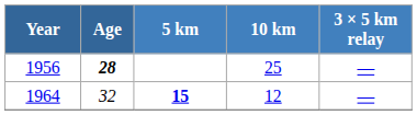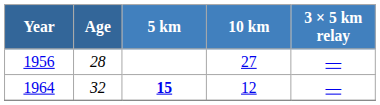 <table class="wikitable" style="font-size:95%; text-align:center; border:grey solid 1px; border-collapse:collapse; background:#ffffff;">
 <tr>
 <th style="background-color:#369; color:white; width:60px;"> Year </th>
 <th style="background-color:#369; color:white; width:40px;"> Age </th>
 <th style="background-color:#4180be; color:white; width:75px;"> 5 km </th>
 <th style="background-color:#4180be; color:white; width:75px;"> 10 km </th>
 <th style="background-color:#4180be; color:white; width:75px;"> 3 × 5 km <br> relay </th>
 </tr>
 <tr>
 <td><a href='#'>1956</a></td>
-<td><strong><em>28</em></strong></td>
+<td><em>28</em></td>
 <td></td>
-<td><a href='#'>25</a></td>
+<td><a href='#'>27</a></td>
 <td><a href='#'>—</a></td>
 </tr>
 <tr>
 <td><a href='#'>1964</a></td>
 <td><em>32</em></td>
 <td><strong><a href='#'>15</a></strong></td>
 <td><a href='#'>12</a></td>
 <td><a href='#'>—</a></td>
 </tr>
 <tr>
 </tr>
 </table>
